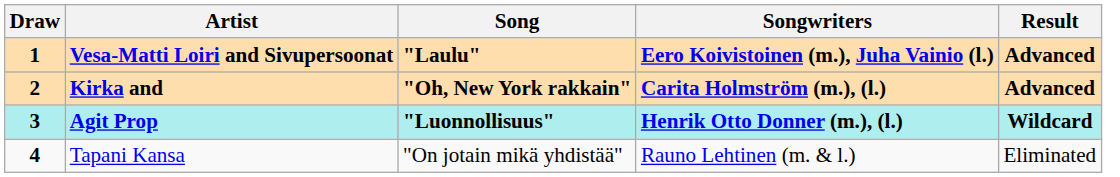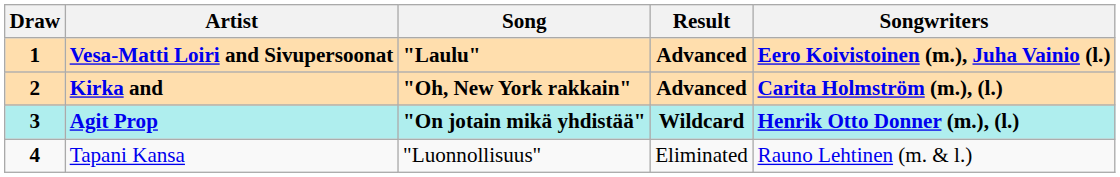 <table class="wikitable sortable">
 <tr>
 <th>Draw</th>
 <th>Artist</th>
 <th>Song</th>
+<th>Result</th>
 <th>Songwriters</th>
-<th>Result</th>
 </tr>
 <tr style="background:#FFDEAD; font-weight:bold;">
 <td align="center">1</td>
 <td><a href='#'>Vesa-Matti Loiri</a> and Sivupersoonat</td>
 <td>"Laulu"</td>
+<td align="center">Advanced</td>
 <td><a href='#'>Eero Koivistoinen</a> (m.), <a href='#'>Juha Vainio</a> (l.)</td>
-<td align="center">Advanced</td>
 </tr>
 <tr style="background:#FFDEAD; font-weight:bold;">
 <td align="center">2</td>
 <td><a href='#'>Kirka</a> and </td>
 <td>"Oh, New York rakkain"</td>
+<td align="center">Advanced</td>
 <td><a href='#'>Carita Holmström</a> (m.),  (l.)</td>
-<td align="center">Advanced</td>
 </tr>
 <tr style="background:#AFEEEE; font-weight:bold;">
 <td align="center">3</td>
 <td><a href='#'>Agit Prop</a></td>
-<td>"Luonnollisuus"</td>
+<td>"On jotain mikä yhdistää"</td>
+<td align="center">Wildcard</td>
 <td><a href='#'>Henrik Otto Donner</a> (m.),  (l.)</td>
-<td align="center">Wildcard</td>
 </tr>
 <tr>
 <td align="center"><strong>4</strong></td>
 <td><a href='#'>Tapani Kansa</a></td>
-<td>"On jotain mikä yhdistää"</td>
+<td>"Luonnollisuus"</td>
+<td align="center">Eliminated</td>
 <td><a href='#'>Rauno Lehtinen</a> (m. & l.)</td>
-<td align="center">Eliminated</td>
 </tr>
 </table>
